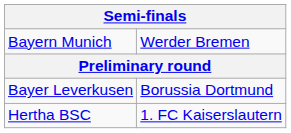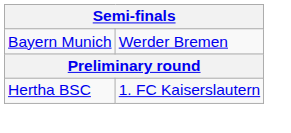 <table class="wikitable">
 <tr>
 <th colspan="2"><a href='#'>Semi-finals</a></th>
 </tr>
 <tr>
 <td><a href='#'>Bayern Munich</a> </td>
 <td><a href='#'>Werder Bremen</a> </td>
 </tr>
 <tr>
 <th colspan="2"><a href='#'>Preliminary round</a></th>
 </tr>
 <tr>
-<td><a href='#'>Bayer Leverkusen</a> </td>
-<td><a href='#'>Borussia Dortmund</a> </td>
-</tr>
-<tr>
 <td><a href='#'>Hertha BSC</a> </td>
 <td><a href='#'>1. FC Kaiserslautern</a> </td>
 </tr>
 </table>
